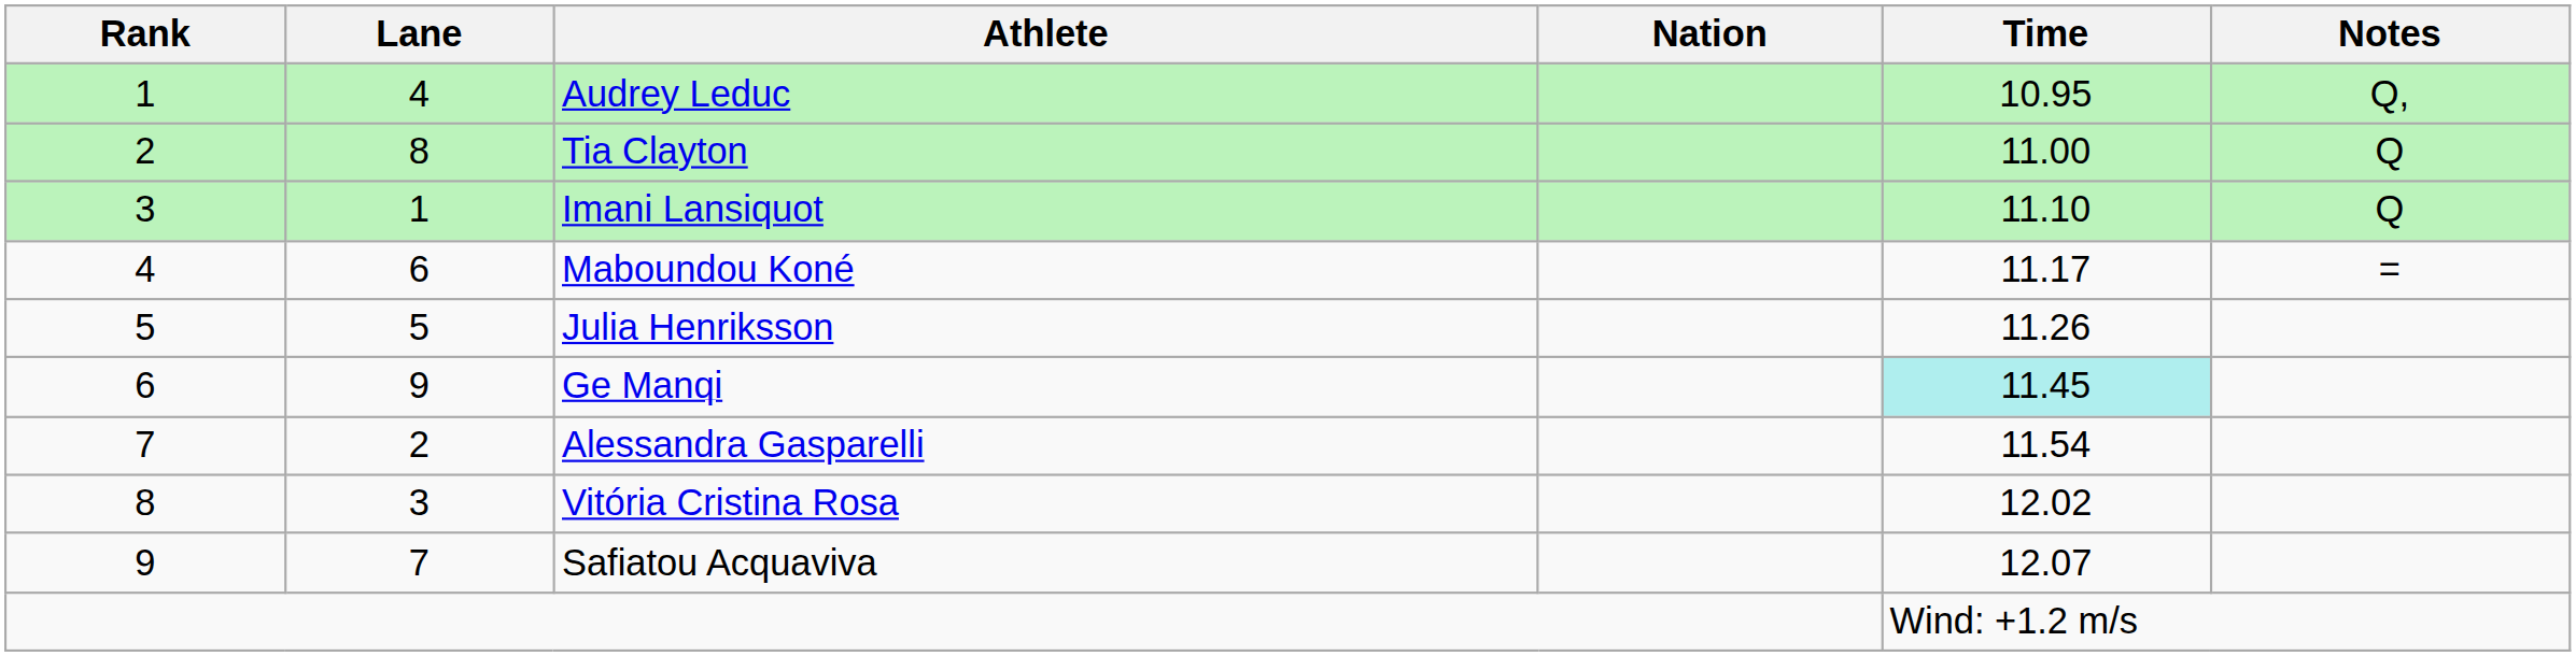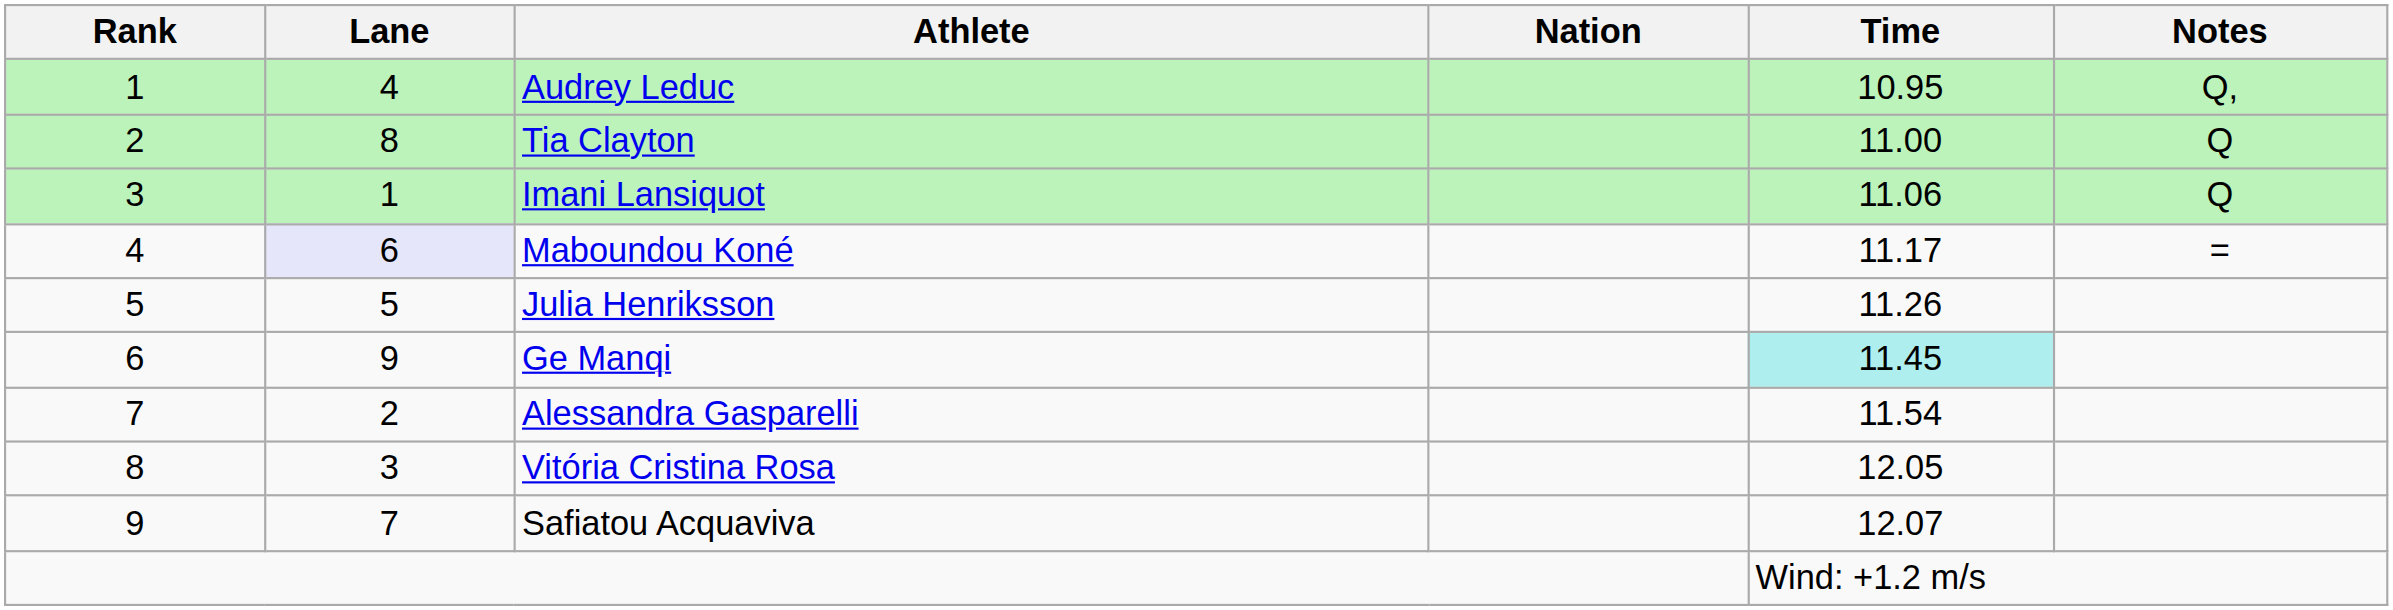 <table class="wikitable sortable" style="text-align:center;width: 70%;">
 <tr>
 <th>Rank</th>
 <th>Lane</th>
 <th>Athlete</th>
 <th>Nation</th>
 <th>Time</th>
 <th>Notes</th>
 </tr>
 <tr bgcolor=bbf3bb>
 <td>1</td>
 <td>4</td>
 <td align=left><a href='#'>Audrey Leduc</a></td>
 <td align=left></td>
 <td>10.95</td>
 <td>Q, </td>
 </tr>
 <tr bgcolor=bbf3bb>
 <td>2</td>
 <td>8</td>
 <td align=left><a href='#'>Tia Clayton</a></td>
 <td align=left></td>
 <td>11.00</td>
 <td>Q</td>
 </tr>
 <tr bgcolor=bbf3bb>
 <td>3</td>
 <td>1</td>
 <td align=left><a href='#'>Imani Lansiquot</a></td>
 <td align=left></td>
-<td>11.10</td>
+<td>11.06</td>
 <td>Q</td>
 </tr>
 <tr>
 <td>4</td>
-<td>6</td>
+<td style="background: lavender;">6</td>
 <td align=left><a href='#'>Maboundou Koné</a></td>
 <td align=left></td>
 <td>11.17</td>
 <td>=</td>
 </tr>
 <tr>
 <td>5</td>
 <td>5</td>
 <td align=left><a href='#'>Julia Henriksson</a></td>
 <td align=left></td>
 <td>11.26</td>
 <td></td>
 </tr>
 <tr>
 <td>6</td>
 <td>9</td>
 <td align=left><a href='#'>Ge Manqi</a></td>
 <td align=left></td>
 <td style="background: paleturquoise;">11.45</td>
 <td></td>
 </tr>
 <tr>
 <td>7</td>
 <td>2</td>
 <td align=left><a href='#'>Alessandra Gasparelli</a></td>
 <td align=left></td>
 <td>11.54</td>
 <td></td>
 </tr>
 <tr>
 <td>8</td>
 <td>3</td>
 <td align=left><a href='#'>Vitória Cristina Rosa</a></td>
 <td align=left></td>
-<td>12.02</td>
+<td>12.05</td>
 <td></td>
 </tr>
 <tr>
 <td>9</td>
 <td>7</td>
 <td align=left>Safiatou Acquaviva</td>
 <td align=left></td>
 <td>12.07</td>
 <td></td>
 </tr>
 <tr class="sortbottom">
 <td colspan="4"></td>
 <td colspan="2" style="text-align:left;">Wind: +1.2 m/s</td>
 </tr>
 </table>
